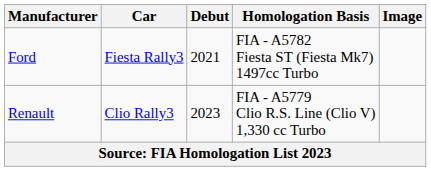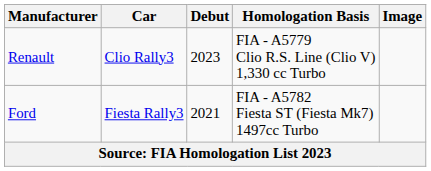 <table class="wikitable sortable">
 <tr>
 <th>Manufacturer</th>
 <th>Car</th>
 <th>Debut</th>
 <th>Homologation Basis</th>
 <th>Image</th>
 </tr>
 <tr>
+<td> <a href='#'>Renault</a></td>
+<td><a href='#'>Clio Rally3</a></td>
+<td>2023</td>
+<td>FIA - A5779<br>Clio R.S. Line (Clio V)<br>1,330 cc Turbo</td>
+<td></td>
+</tr>
+<tr>
 <td> <a href='#'>Ford</a></td>
 <td><a href='#'>Fiesta Rally3</a></td>
 <td>2021</td>
 <td>FIA - A5782<br>Fiesta ST (Fiesta Mk7)<br>1497cc Turbo</td>
 <td></td>
 </tr>
 <tr>
-<td> <a href='#'>Renault</a></td>
-<td><a href='#'>Clio Rally3</a></td>
-<td>2023</td>
-<td>FIA - A5779<br>Clio R.S. Line (Clio V)<br>1,330 cc Turbo</td>
-<td></td>
-</tr>
-<tr>
 <th colspan="5">Source: FIA Homologation List 2023</th>
 </tr>
 </table>
